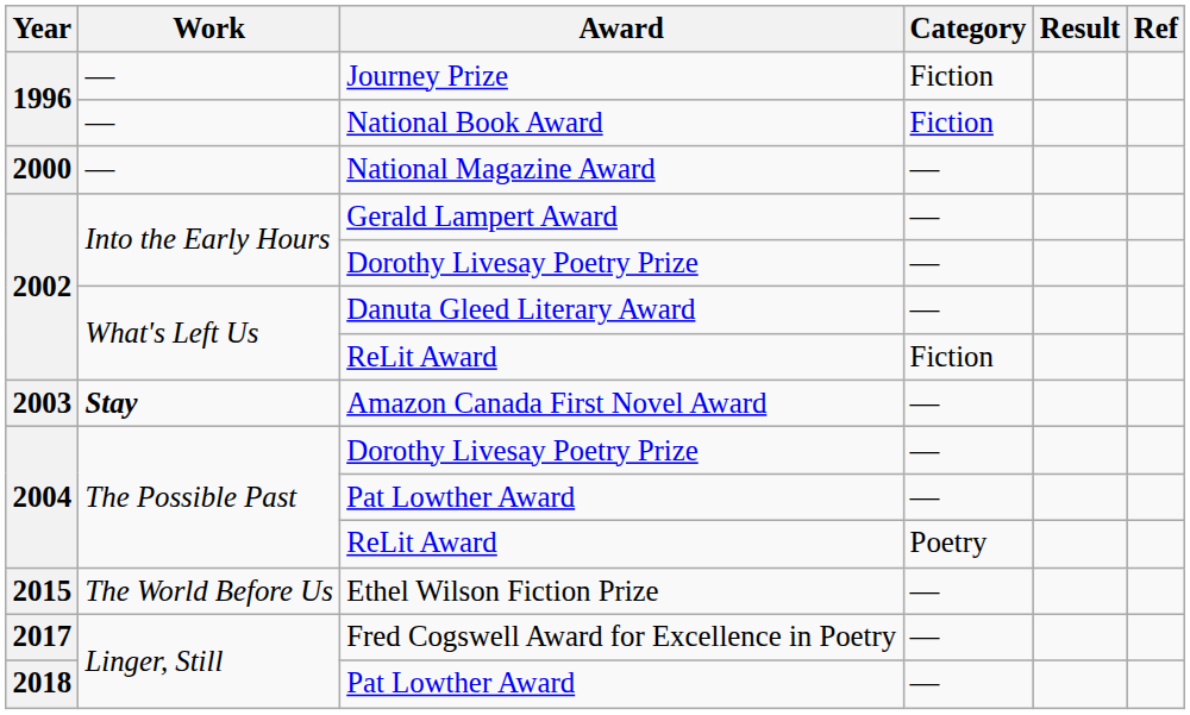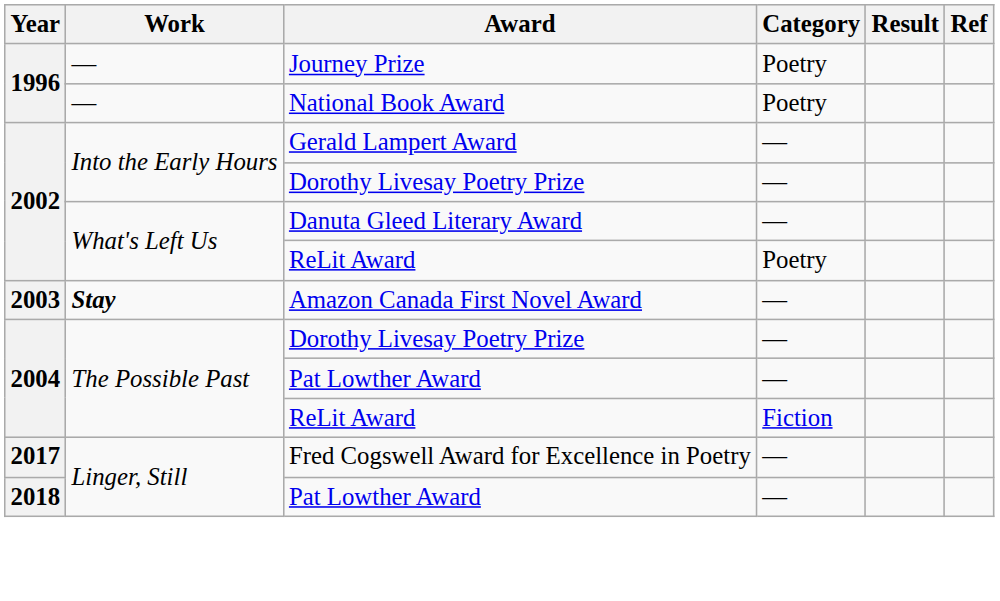 <table class="wikitable sortable">
 <tr>
 <th>Year</th>
 <th>Work</th>
 <th>Award</th>
 <th>Category</th>
 <th>Result</th>
 <th>Ref</th>
 </tr>
 <tr>
 <th rowspan="2">1996</th>
 <td>—</td>
 <td><a href='#'>Journey Prize</a></td>
-<td>Fiction</td>
+<td>Poetry</td>
 <td></td>
 <td></td>
 </tr>
 <tr>
 <td>—</td>
 <td><a href='#'>National Book Award</a></td>
-<td><a href='#'>Fiction</a></td>
-<td></td>
-<td></td>
-</tr>
-<tr>
-<th>2000</th>
-<td>—</td>
-<td><a href='#'>National Magazine Award</a></td>
-<td>—</td>
+<td>Poetry</td>
 <td></td>
 <td></td>
 </tr>
 <tr>
 <th rowspan="4">2002</th>
 <td rowspan="2"><em>Into the Early Hours</em></td>
 <td><a href='#'>Gerald Lampert Award</a></td>
 <td>—</td>
 <td></td>
 <td></td>
 </tr>
 <tr>
 <td><a href='#'>Dorothy Livesay Poetry Prize</a></td>
 <td>—</td>
 <td></td>
 <td></td>
 </tr>
 <tr>
 <td rowspan="2"><em>What's Left Us</em></td>
 <td><a href='#'>Danuta Gleed Literary Award</a></td>
 <td>—</td>
 <td></td>
 <td></td>
 </tr>
 <tr>
 <td><a href='#'>ReLit Award</a></td>
-<td>Fiction</td>
+<td>Poetry</td>
 <td></td>
 <td></td>
 </tr>
 <tr>
 <th>2003</th>
 <td><strong><em>Stay</em></strong></td>
 <td><a href='#'>Amazon Canada First Novel Award</a></td>
 <td>—</td>
 <td></td>
 <td></td>
 </tr>
 <tr>
 <th rowspan="3">2004</th>
 <td rowspan="3"><em>The Possible Past</em></td>
 <td><a href='#'>Dorothy Livesay Poetry Prize</a></td>
 <td>—</td>
 <td></td>
 <td></td>
 </tr>
 <tr>
 <td><a href='#'>Pat Lowther Award</a></td>
 <td>—</td>
 <td></td>
 <td></td>
 </tr>
 <tr>
 <td><a href='#'>ReLit Award</a></td>
-<td>Poetry</td>
-<td></td>
-<td></td>
-</tr>
-<tr>
-<th>2015</th>
-<td><em>The World Before Us</em></td>
-<td>Ethel Wilson Fiction Prize</td>
-<td>—</td>
+<td><a href='#'>Fiction</a></td>
 <td></td>
 <td></td>
 </tr>
 <tr>
 <th>2017</th>
 <td rowspan="2"><em>Linger, Still</em></td>
 <td>Fred Cogswell Award for Excellence in Poetry</td>
 <td>—</td>
 <td></td>
 <td></td>
 </tr>
 <tr>
 <th>2018</th>
 <td><a href='#'>Pat Lowther Award</a></td>
 <td>—</td>
 <td></td>
 <td></td>
 </tr>
 </table>
